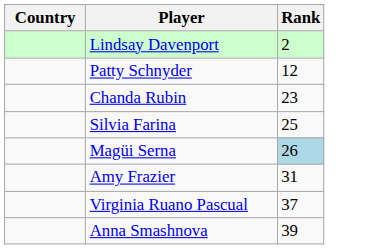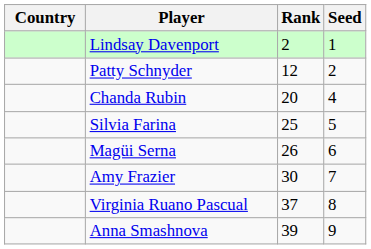 <table class="sortable wikitable">
 <tr>
 <th width="70">Country</th>
 <th width="175">Player</th>
 <th>Rank</th>
+<th>Seed</th>
 </tr>
 <tr style="background-color:#ccffcc;">
 <td></td>
 <td><a href='#'>Lindsay Davenport</a></td>
 <td>2</td>
+<td>1</td>
 </tr>
 <tr>
 <td></td>
 <td><a href='#'>Patty Schnyder</a></td>
 <td>12</td>
+<td>2</td>
 </tr>
 <tr>
 <td></td>
 <td><a href='#'>Chanda Rubin</a></td>
-<td>23</td>
+<td>20</td>
+<td>4</td>
 </tr>
 <tr>
 <td></td>
 <td><a href='#'>Silvia Farina</a></td>
 <td>25</td>
+<td>5</td>
 </tr>
 <tr>
 <td></td>
 <td><a href='#'>Magüi Serna</a></td>
-<td style="background: lightblue;">26</td>
+<td>26</td>
+<td>6</td>
 </tr>
 <tr>
 <td></td>
 <td><a href='#'>Amy Frazier</a></td>
-<td>31</td>
+<td>30</td>
+<td>7</td>
 </tr>
 <tr>
 <td></td>
 <td><a href='#'>Virginia Ruano Pascual</a></td>
 <td>37</td>
+<td>8</td>
 </tr>
 <tr>
 <td></td>
 <td><a href='#'>Anna Smashnova</a></td>
 <td>39</td>
+<td>9</td>
 </tr>
 </table>
